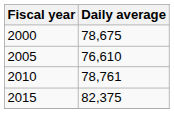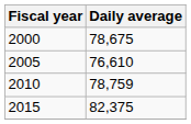 <table class="wikitable">
 <tr>
 <th>Fiscal year</th>
 <th>Daily average</th>
 </tr>
 <tr>
 <td>2000</td>
 <td>78,675</td>
 </tr>
 <tr>
 <td>2005</td>
 <td>76,610</td>
 </tr>
 <tr>
 <td>2010</td>
-<td>78,761</td>
+<td>78,759</td>
 </tr>
 <tr>
 <td>2015</td>
 <td>82,375</td>
 </tr>
 <tr>
 </tr>
 </table>
